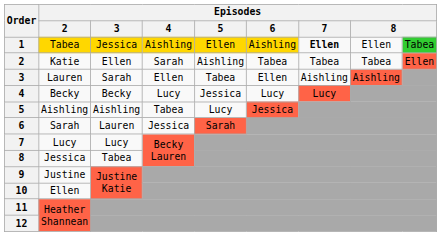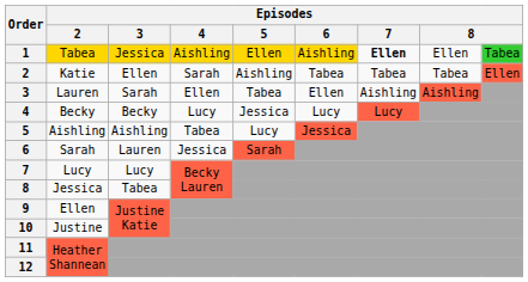 <table class="wikitable" style="text-align:center; font-size:92%">
 <tr>
 <th rowspan=2>Order</th>
 <th colspan=9>Episodes</th>
 </tr>
 <tr>
 <th>2</th>
 <th>3</th>
 <th>4</th>
 <th>5</th>
 <th>6</th>
 <th>7</th>
 <th colspan="2">8</th>
 </tr>
 <tr>
 <th>1</th>
 <td bgcolor="gold">Tabea</td>
 <td bgcolor="gold">Jessica</td>
 <td bgcolor="gold">Aishling</td>
 <td bgcolor="gold">Ellen</td>
 <td bgcolor="gold">Aishling</td>
 <td><strong>Ellen</strong></td>
 <td>Ellen</td>
 <td bgcolor="limegreen">Tabea</td>
 </tr>
 <tr>
 <th>2</th>
 <td>Katie</td>
 <td>Ellen</td>
 <td>Sarah</td>
 <td>Aishling</td>
 <td>Tabea</td>
 <td>Tabea</td>
 <td>Tabea</td>
 <td bgcolor="tomato">Ellen</td>
 </tr>
 <tr>
 <th>3</th>
 <td>Lauren</td>
 <td>Sarah</td>
 <td>Ellen</td>
 <td>Tabea</td>
 <td>Ellen</td>
 <td>Aishling</td>
 <td bgcolor="tomato">Aishling</td>
 <td bgcolor="darkgray" colspan="13"></td>
 </tr>
 <tr>
 <th>4</th>
 <td>Becky</td>
 <td>Becky</td>
 <td>Lucy</td>
 <td>Jessica</td>
 <td>Lucy</td>
 <td bgcolor="tomato">Lucy</td>
 <td bgcolor="darkgray" colspan="13"></td>
 </tr>
 <tr>
 <th>5</th>
 <td>Aishling</td>
 <td>Aishling</td>
 <td>Tabea</td>
 <td>Lucy</td>
 <td bgcolor="tomato">Jessica</td>
 <td bgcolor="darkgray" colspan="13"></td>
 </tr>
 <tr>
 <th>6</th>
 <td>Sarah</td>
 <td>Lauren</td>
 <td>Jessica</td>
 <td bgcolor="tomato">Sarah</td>
 <td bgcolor="darkgray" colspan="13"></td>
 </tr>
 <tr>
 <th>7</th>
 <td>Lucy</td>
 <td>Lucy</td>
 <td rowspan="2" bgcolor="tomato">Becky<br>Lauren</td>
 <td bgcolor="darkgray" colspan="13"></td>
 </tr>
 <tr>
 <th>8</th>
 <td>Jessica</td>
 <td>Tabea</td>
 <td bgcolor="darkgray" colspan="13"></td>
 </tr>
 <tr>
 <th>9</th>
-<td>Justine</td>
+<td>Ellen</td>
 <td rowspan="2" bgcolor="tomato">Justine<br>Katie</td>
 <td bgcolor="darkgray" colspan="13"></td>
 </tr>
 <tr>
 <th>10</th>
-<td>Ellen</td>
+<td>Justine</td>
 <td bgcolor="darkgray" colspan="13"></td>
 </tr>
 <tr>
 <th>11</th>
 <td rowspan="2" bgcolor="tomato">Heather<br>Shannean</td>
 <td bgcolor="darkgray" colspan="13"></td>
 </tr>
 <tr>
 <th>12</th>
 <td bgcolor="darkgray" colspan="13"></td>
 </tr>
 </table>
